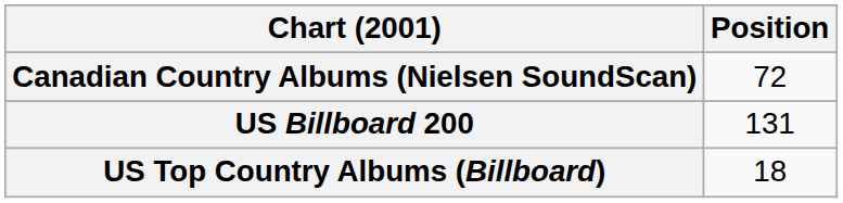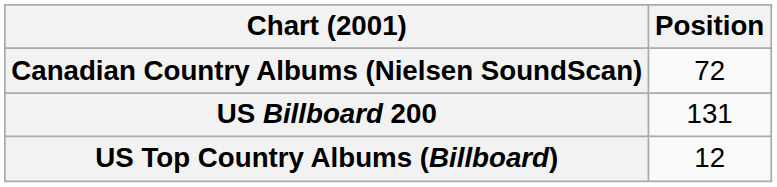 <table class="wikitable sortable plainrowheaders" style="text-align:center">
 <tr>
 <th scope="col">Chart (2001)</th>
 <th scope="col">Position</th>
 </tr>
 <tr>
 <th scope="row">Canadian Country Albums (Nielsen SoundScan)</th>
 <td>72</td>
 </tr>
 <tr>
 <th scope="row">US <em>Billboard</em> 200</th>
 <td>131</td>
 </tr>
 <tr>
 <th scope="row">US Top Country Albums (<em>Billboard</em>)</th>
-<td>18</td>
+<td>12</td>
 </tr>
 </table>
